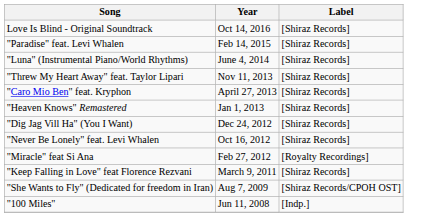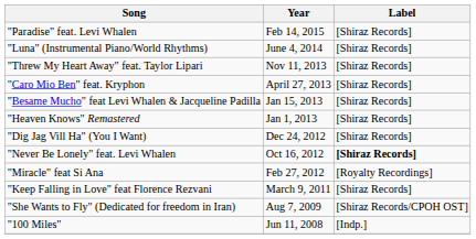 <table class="wikitable">
 <tr>
 <th>Song</th>
 <th>Year</th>
 <th>Label</th>
-</tr>
-<tr>
-<td>Love Is Blind - Original Soundtrack</td>
-<td>Oct 14, 2016</td>
-<td>[Shiraz Records]</td>
 </tr>
 <tr>
 <td>"Paradise" feat. Levi Whalen</td>
 <td>Feb 14, 2015</td>
 <td>[Shiraz Records]</td>
 </tr>
 <tr>
 <td>"Luna" (Instrumental Piano/World Rhythms)</td>
 <td>June 4, 2014</td>
 <td>[Shiraz Records]</td>
 </tr>
 <tr>
 <td>"Threw My Heart Away" feat. Taylor Lipari</td>
 <td>Nov 11, 2013</td>
 <td>[Shiraz Records]</td>
 </tr>
 <tr>
 <td>"<a href='#'>Caro Mio Ben</a>" feat. Kryphon</td>
 <td>April 27, 2013</td>
 <td>[Shiraz Records]</td>
 </tr>
 <tr>
+<td>"<a href='#'>Besame Mucho</a>" feat Levi Whalen & Jacqueline Padilla</td>
+<td>Jan 15, 2013</td>
+<td>[Shiraz Records]</td>
+</tr>
+<tr>
 <td>"Heaven Knows" <em>Remastered</em></td>
 <td>Jan 1, 2013</td>
 <td>[Shiraz Records]</td>
 </tr>
 <tr>
 <td>"Dig Jag Vill Ha" (You I Want)</td>
 <td>Dec 24, 2012</td>
 <td>[Shiraz Records]</td>
 </tr>
 <tr>
 <td>"Never Be Lonely" feat. Levi Whalen</td>
 <td>Oct 16, 2012</td>
-<td>[Shiraz Records]</td>
+<td><strong>[Shiraz Records]</strong></td>
 </tr>
 <tr>
 <td>"Miracle" feat Si Ana</td>
 <td>Feb 27, 2012</td>
 <td>[Royalty Recordings]</td>
 </tr>
 <tr>
 <td>"Keep Falling in Love" feat Florence Rezvani</td>
 <td>March 9, 2011</td>
 <td>[Shiraz Records]</td>
 </tr>
 <tr>
 <td>"She Wants to Fly" (Dedicated for freedom in Iran)</td>
 <td>Aug 7, 2009</td>
 <td>[Shiraz Records/CPOH OST]</td>
 </tr>
 <tr>
 <td>"100 Miles"</td>
 <td>Jun 11, 2008</td>
 <td>[Indp.]</td>
 </tr>
 <tr>
 </tr>
 </table>
